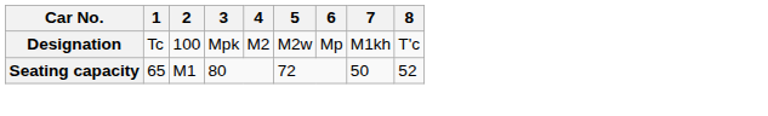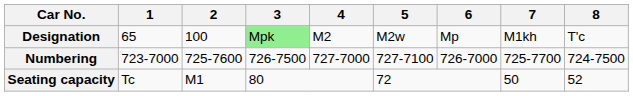 <table class="wikitable">
 <tr>
 <th>Car No.</th>
 <th>1</th>
 <th>2</th>
 <th>3</th>
 <th>4</th>
 <th>5</th>
 <th>6</th>
 <th>7</th>
 <th>8</th>
 </tr>
 <tr>
 <th>Designation</th>
-<td>Tc</td>
+<td>65</td>
 <td>100</td>
-<td>Mpk</td>
+<td style="background: lightgreen;">Mpk</td>
 <td>M2</td>
 <td>M2w</td>
 <td>Mp</td>
 <td>M1kh</td>
 <td>T'c</td>
 </tr>
 <tr>
+<th>Numbering</th>
+<td>723-7000</td>
+<td>725-7600</td>
+<td>726-7500</td>
+<td>727-7000</td>
+<td>727-7100</td>
+<td>726-7000</td>
+<td>725-7700</td>
+<td>724-7500</td>
+</tr>
+<tr>
 <th>Seating capacity</th>
-<td>65</td>
+<td>Tc</td>
 <td>M1</td>
 <td colspan="2">80</td>
 <td colspan="2">72</td>
 <td>50</td>
 <td>52</td>
 </tr>
 </table>
